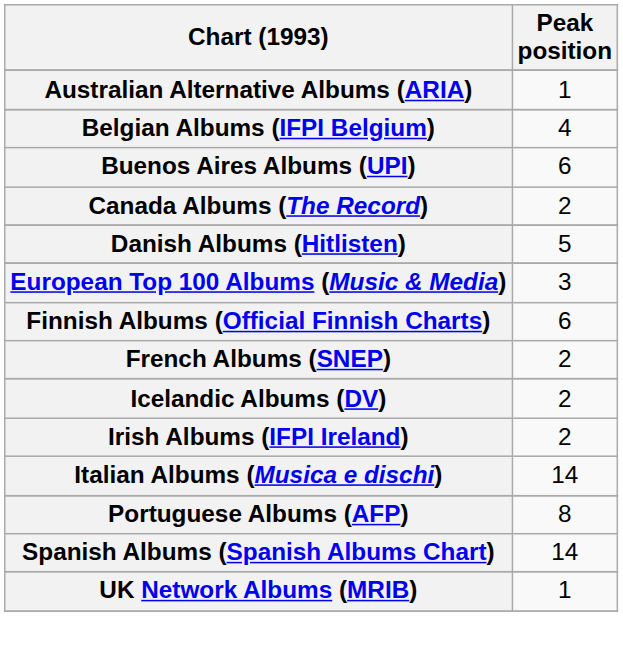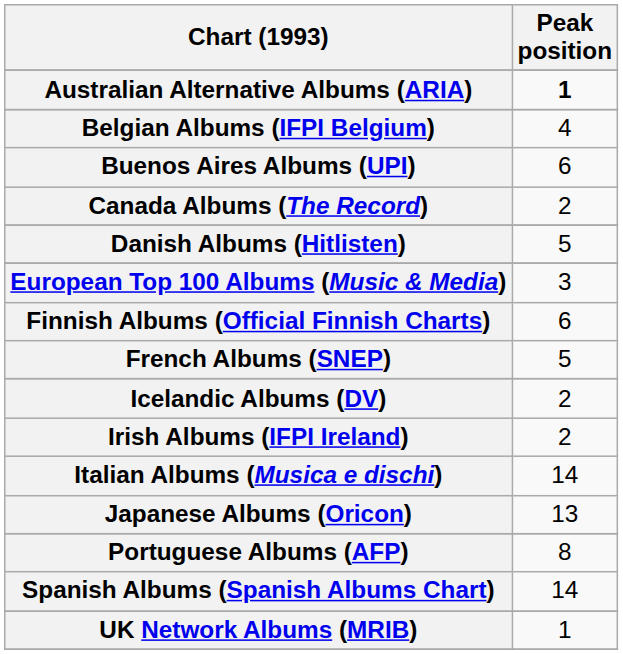 <table class="wikitable sortable plainrowheaders">
 <tr>
 <th>Chart (1993)</th>
 <th>Peak<br>position</th>
 </tr>
 <tr>
 </tr>
 <tr>
 <th scope="row">Australian Alternative Albums (<a href='#'>ARIA</a>)</th>
-<td style="text-align:center;">1</td>
+<td style="text-align:center;"><strong>1</strong></td>
 </tr>
 <tr>
 </tr>
 <tr>
 <th scope="row">Belgian Albums (<a href='#'>IFPI Belgium</a>)</th>
 <td style="text-align:center;">4</td>
 </tr>
 <tr>
 <th scope="row">Buenos Aires Albums (<a href='#'>UPI</a>)</th>
 <td style="text-align:center;">6</td>
 </tr>
 <tr>
 <th scope="row">Canada Albums (<em><a href='#'>The Record</a></em>)</th>
 <td style="text-align:center;">2</td>
 </tr>
 <tr>
 </tr>
 <tr>
 <th scope="row">Danish Albums (<a href='#'>Hitlisten</a>)</th>
 <td style="text-align:center;">5</td>
 </tr>
 <tr>
 </tr>
 <tr>
 <th scope="row"><a href='#'>European Top 100 Albums</a> (<em><a href='#'>Music & Media</a></em>)</th>
 <td style="text-align:center;">3</td>
 </tr>
 <tr>
 <th scope="row">Finnish Albums (<a href='#'>Official Finnish Charts</a>)</th>
 <td style="text-align:center;">6</td>
 </tr>
 <tr>
 <th scope="row">French Albums (<a href='#'>SNEP</a>)</th>
-<td style="text-align:center;">2</td>
+<td style="text-align:center;">5</td>
 </tr>
 <tr>
 </tr>
 <tr>
 </tr>
 <tr>
 <th scope="row">Icelandic Albums (<a href='#'>DV</a>)</th>
 <td style="text-align:center;">2</td>
 </tr>
 <tr>
 <th scope="row">Irish Albums (<a href='#'>IFPI Ireland</a>)</th>
 <td style="text-align:center;">2</td>
 </tr>
 <tr>
 <th scope="row">Italian Albums (<em><a href='#'>Musica e dischi</a></em>)</th>
 <td style="text-align:center;">14</td>
+</tr>
+<tr>
+<th scope="row">Japanese Albums (<a href='#'>Oricon</a>)</th>
+<td style="text-align:center;">13</td>
 </tr>
 <tr>
 </tr>
 <tr>
 </tr>
 <tr>
 <th scope="row">Portuguese Albums (<a href='#'>AFP</a>)</th>
 <td style="text-align:center;">8</td>
 </tr>
 <tr>
 <th scope="row">Spanish Albums (<a href='#'>Spanish Albums Chart</a>)</th>
 <td style="text-align:center;">14</td>
 </tr>
 <tr>
 </tr>
 <tr>
 </tr>
 <tr>
 <th scope="row">UK <a href='#'>Network Albums</a> (<a href='#'>MRIB</a>)</th>
 <td style="text-align:center;">1</td>
 </tr>
 <tr>
 </tr>
 <tr>
 </tr>
 </table>
